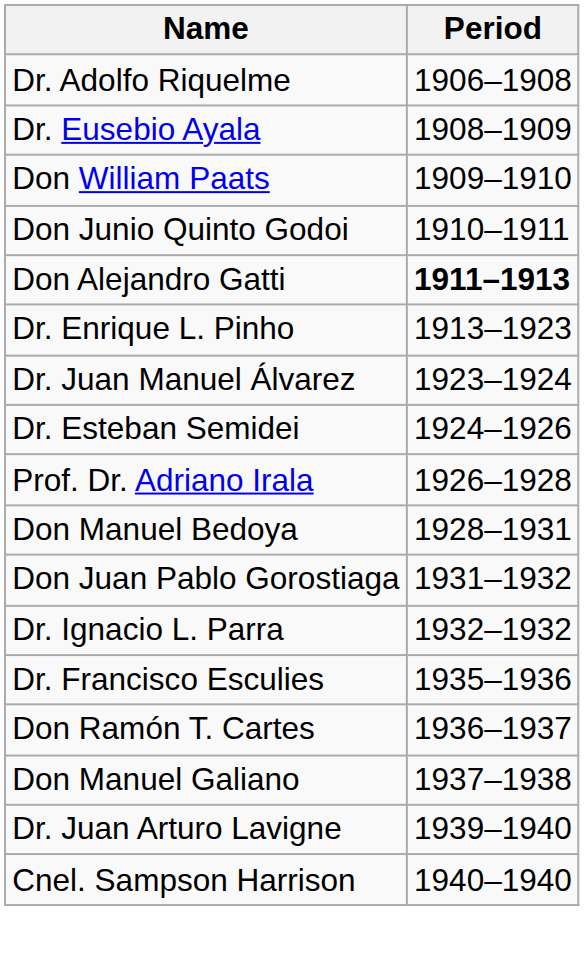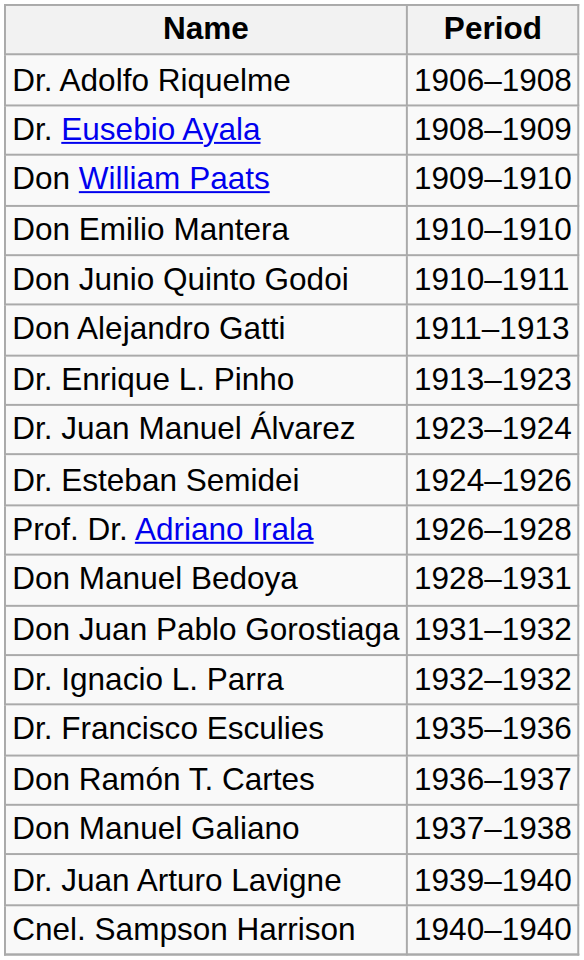 <table class="wikitable">
 <tr>
 <th>Name</th>
 <th>Period</th>
 </tr>
 <tr>
 <td>Dr. Adolfo Riquelme</td>
 <td>1906–1908</td>
 </tr>
 <tr>
 <td>Dr. <a href='#'>Eusebio Ayala</a></td>
 <td>1908–1909</td>
 </tr>
 <tr>
 <td>Don <a href='#'>William Paats</a></td>
 <td>1909–1910</td>
 </tr>
 <tr>
+<td>Don Emilio Mantera</td>
+<td>1910–1910</td>
+</tr>
+<tr>
 <td>Don Junio Quinto Godoi</td>
 <td>1910–1911</td>
 </tr>
 <tr>
 <td>Don Alejandro Gatti</td>
-<td><strong>1911–1913</strong></td>
+<td>1911–1913</td>
 </tr>
 <tr>
 <td>Dr. Enrique L. Pinho</td>
 <td>1913–1923</td>
 </tr>
 <tr>
 <td>Dr. Juan Manuel Álvarez</td>
 <td>1923–1924</td>
 </tr>
 <tr>
 <td>Dr. Esteban Semidei</td>
 <td>1924–1926</td>
 </tr>
 <tr>
 <td>Prof. Dr. <a href='#'>Adriano Irala</a></td>
 <td>1926–1928</td>
 </tr>
 <tr>
 <td>Don Manuel Bedoya</td>
 <td>1928–1931</td>
 </tr>
 <tr>
 <td>Don Juan Pablo Gorostiaga</td>
 <td>1931–1932</td>
 </tr>
 <tr>
 <td>Dr. Ignacio L. Parra</td>
 <td>1932–1932</td>
 </tr>
 <tr>
 <td>Dr. Francisco Esculies</td>
 <td>1935–1936</td>
 </tr>
 <tr>
 <td>Don Ramón T. Cartes</td>
 <td>1936–1937</td>
 </tr>
 <tr>
 <td>Don Manuel Galiano</td>
 <td>1937–1938</td>
 </tr>
 <tr>
 <td>Dr. Juan Arturo Lavigne</td>
 <td>1939–1940</td>
 </tr>
 <tr>
 <td>Cnel. Sampson Harrison</td>
 <td>1940–1940</td>
 </tr>
 <tr>
 </tr>
 </table>
